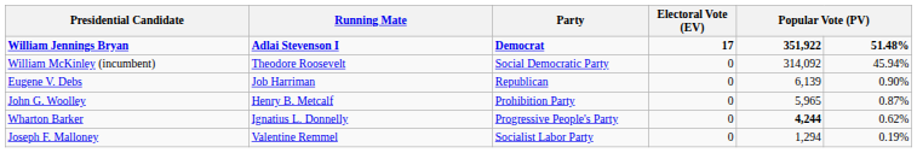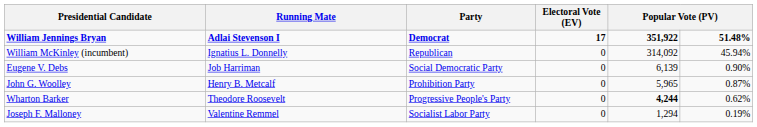 <table class="wikitable">
 <tr>
 <th style="width:25%;">Presidential Candidate</th>
 <th style="width:25%;"><a href='#'>Running Mate</a></th>
 <th style="width:16%;">Party</th>
 <th style="width:9%;">Electoral Vote (EV)</th>
 <th style="width:18%;" colspan="2">Popular Vote (PV)</th>
 </tr>
 <tr>
 <td><strong><a href='#'>William Jennings Bryan</a></strong></td>
 <td><strong><a href='#'>Adlai Stevenson I</a></strong></td>
 <td><strong><a href='#'>Democrat</a></strong></td>
 <td style="text-align:right;"><strong>17</strong></td>
 <td style="text-align:right;"><strong>351,922</strong></td>
 <td style="text-align:right;"><strong>51.48%</strong></td>
 </tr>
 <tr>
 <td><a href='#'>William McKinley</a> (incumbent)</td>
-<td><a href='#'>Theodore Roosevelt</a></td>
-<td><a href='#'>Social Democratic Party</a></td>
+<td><a href='#'>Ignatius L. Donnelly</a></td>
+<td><a href='#'>Republican</a></td>
 <td style="text-align:right;">0</td>
 <td style="text-align:right;">314,092</td>
 <td style="text-align:right;">45.94%</td>
 </tr>
 <tr>
 <td><a href='#'>Eugene V. Debs</a></td>
 <td><a href='#'>Job Harriman</a></td>
-<td><a href='#'>Republican</a></td>
+<td><a href='#'>Social Democratic Party</a></td>
 <td style="text-align:right;">0</td>
 <td style="text-align:right;">6,139</td>
 <td style="text-align:right;">0.90%</td>
 </tr>
 <tr>
 <td><a href='#'>John G. Woolley</a></td>
 <td><a href='#'>Henry B. Metcalf</a></td>
 <td><a href='#'>Prohibition Party</a></td>
 <td style="text-align:right;">0</td>
 <td style="text-align:right;">5,965</td>
 <td style="text-align:right;">0.87%</td>
 </tr>
 <tr>
 <td><a href='#'>Wharton Barker</a></td>
-<td><a href='#'>Ignatius L. Donnelly</a></td>
+<td><a href='#'>Theodore Roosevelt</a></td>
 <td><a href='#'>Progressive People's Party</a></td>
 <td style="text-align:right;">0</td>
 <td style="text-align:right;"><strong>4,244</strong></td>
 <td style="text-align:right;">0.62%</td>
 </tr>
 <tr>
 <td><a href='#'>Joseph F. Malloney</a></td>
 <td><a href='#'>Valentine Remmel</a></td>
 <td><a href='#'>Socialist Labor Party</a></td>
 <td style="text-align:right;">0</td>
 <td style="text-align:right;">1,294</td>
 <td style="text-align:right;">0.19%</td>
 </tr>
 </table>
